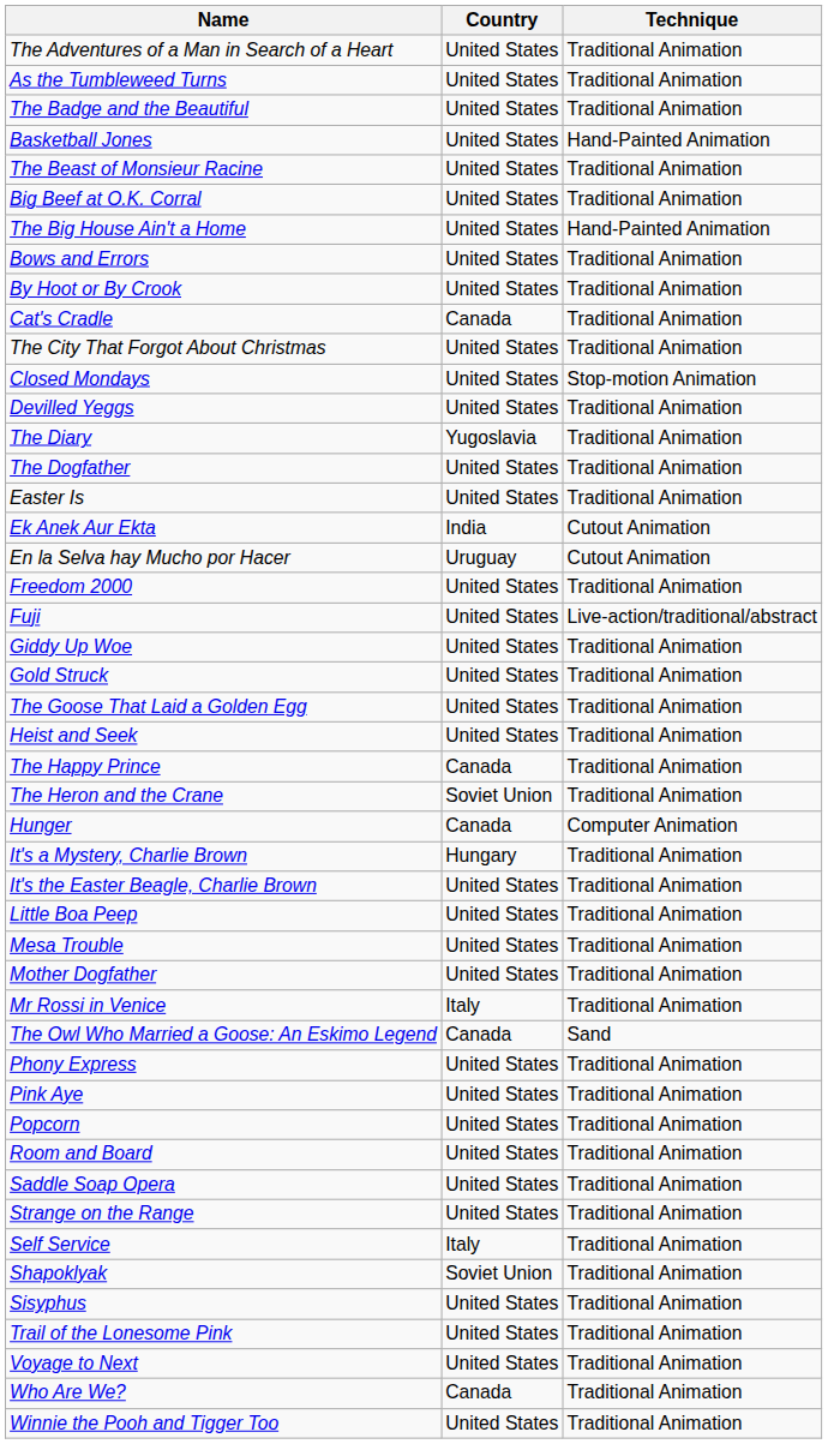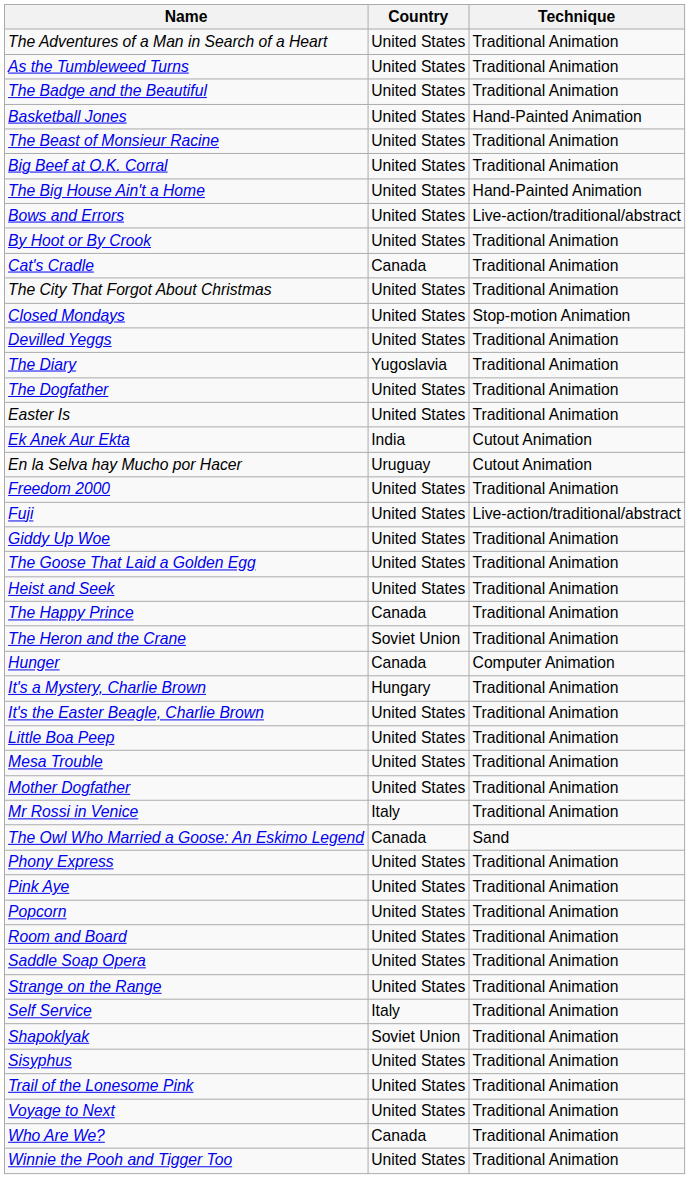 <table class="wikitable sortable">
 <tr>
 <th>Name</th>
 <th>Country</th>
 <th>Technique</th>
 </tr>
 <tr>
 <td><em>The Adventures of a Man in Search of a Heart</em></td>
 <td>United States</td>
 <td>Traditional Animation</td>
 </tr>
 <tr>
 <td><em><a href='#'>As the Tumbleweed Turns</a></em></td>
 <td>United States</td>
 <td>Traditional Animation</td>
 </tr>
 <tr>
 <td><em><a href='#'>The Badge and the Beautiful</a></em></td>
 <td>United States</td>
 <td>Traditional Animation</td>
 </tr>
 <tr>
 <td><em><a href='#'>Basketball Jones</a></em></td>
 <td>United States</td>
 <td>Hand-Painted Animation</td>
 </tr>
 <tr>
 <td><em><a href='#'>The Beast of Monsieur Racine</a></em></td>
 <td>United States</td>
 <td>Traditional Animation</td>
 </tr>
 <tr>
 <td><em><a href='#'>Big Beef at O.K. Corral</a></em></td>
 <td>United States</td>
 <td>Traditional Animation</td>
 </tr>
 <tr>
 <td><em><a href='#'>The Big House Ain't a Home</a></em></td>
 <td>United States</td>
 <td>Hand-Painted Animation</td>
 </tr>
 <tr>
 <td><em><a href='#'>Bows and Errors</a></em></td>
 <td>United States</td>
-<td>Traditional Animation</td>
+<td>Live-action/traditional/abstract</td>
 </tr>
 <tr>
 <td><em><a href='#'>By Hoot or By Crook</a></em></td>
 <td>United States</td>
 <td>Traditional Animation</td>
 </tr>
 <tr>
 <td><em><a href='#'>Cat's Cradle</a></em></td>
 <td>Canada</td>
 <td>Traditional Animation</td>
 </tr>
 <tr>
 <td><em>The City That Forgot About Christmas</em></td>
 <td>United States</td>
 <td>Traditional Animation</td>
 </tr>
 <tr>
 <td><em><a href='#'>Closed Mondays</a></em></td>
 <td>United States</td>
 <td>Stop-motion Animation</td>
 </tr>
 <tr>
 <td><em><a href='#'>Devilled Yeggs</a></em></td>
 <td>United States</td>
 <td>Traditional Animation</td>
 </tr>
 <tr>
 <td><em><a href='#'>The Diary</a></em></td>
 <td>Yugoslavia</td>
 <td>Traditional Animation</td>
 </tr>
 <tr>
 <td><em><a href='#'>The Dogfather</a></em></td>
 <td>United States</td>
 <td>Traditional Animation</td>
 </tr>
 <tr>
 <td><em>Easter Is</em></td>
 <td>United States</td>
 <td>Traditional Animation</td>
 </tr>
 <tr>
 <td><em><a href='#'>Ek Anek Aur Ekta</a></em></td>
 <td>India</td>
 <td>Cutout Animation</td>
 </tr>
 <tr>
 <td><em>En la Selva hay Mucho por Hacer</em></td>
 <td>Uruguay</td>
 <td>Cutout Animation</td>
 </tr>
 <tr>
 <td><em><a href='#'>Freedom 2000</a></em></td>
 <td>United States</td>
 <td>Traditional Animation</td>
 </tr>
 <tr>
 <td><em><a href='#'>Fuji</a></em></td>
 <td>United States</td>
 <td>Live-action/traditional/abstract</td>
 </tr>
 <tr>
 <td><em><a href='#'>Giddy Up Woe</a></em></td>
-<td>United States</td>
-<td>Traditional Animation</td>
-</tr>
-<tr>
-<td><em><a href='#'>Gold Struck</a></em></td>
 <td>United States</td>
 <td>Traditional Animation</td>
 </tr>
 <tr>
 <td><em><a href='#'>The Goose That Laid a Golden Egg</a></em></td>
 <td>United States</td>
 <td>Traditional Animation</td>
 </tr>
 <tr>
 <td><em><a href='#'>Heist and Seek</a></em></td>
 <td>United States</td>
 <td>Traditional Animation</td>
 </tr>
 <tr>
 <td><em><a href='#'>The Happy Prince</a></em></td>
 <td>Canada</td>
 <td>Traditional Animation</td>
 </tr>
 <tr>
 <td><em><a href='#'>The Heron and the Crane</a></em></td>
 <td>Soviet Union</td>
 <td>Traditional Animation</td>
 </tr>
 <tr>
 <td><em><a href='#'>Hunger</a></em></td>
 <td>Canada</td>
 <td>Computer Animation</td>
 </tr>
 <tr>
 <td><em><a href='#'>It's a Mystery, Charlie Brown</a></em></td>
 <td>Hungary</td>
 <td>Traditional Animation</td>
 </tr>
 <tr>
 <td><em><a href='#'>It's the Easter Beagle, Charlie Brown</a></em></td>
 <td>United States</td>
 <td>Traditional Animation</td>
 </tr>
 <tr>
 <td><em><a href='#'>Little Boa Peep</a></em></td>
 <td>United States</td>
 <td>Traditional Animation</td>
 </tr>
 <tr>
 <td><em><a href='#'>Mesa Trouble</a></em></td>
 <td>United States</td>
 <td>Traditional Animation</td>
 </tr>
 <tr>
 <td><em><a href='#'>Mother Dogfather</a></em></td>
 <td>United States</td>
 <td>Traditional Animation</td>
 </tr>
 <tr>
 <td><em><a href='#'>Mr Rossi in Venice</a></em></td>
 <td>Italy</td>
 <td>Traditional Animation</td>
 </tr>
 <tr>
 <td><em><a href='#'>The Owl Who Married a Goose: An Eskimo Legend</a></em></td>
 <td>Canada</td>
 <td>Sand</td>
 </tr>
 <tr>
 <td><em><a href='#'>Phony Express</a></em></td>
 <td>United States</td>
 <td>Traditional Animation</td>
 </tr>
 <tr>
 <td><em><a href='#'>Pink Aye</a></em></td>
 <td>United States</td>
 <td>Traditional Animation</td>
 </tr>
 <tr>
 <td><em><a href='#'>Popcorn</a></em></td>
 <td>United States</td>
 <td>Traditional Animation</td>
 </tr>
 <tr>
 <td><em><a href='#'>Room and Board</a></em></td>
 <td>United States</td>
 <td>Traditional Animation</td>
 </tr>
 <tr>
 <td><em><a href='#'>Saddle Soap Opera</a></em></td>
 <td>United States</td>
 <td>Traditional Animation</td>
 </tr>
 <tr>
 <td><em><a href='#'>Strange on the Range</a></em></td>
 <td>United States</td>
 <td>Traditional Animation</td>
 </tr>
 <tr>
 <td><em><a href='#'>Self Service</a></em></td>
 <td>Italy</td>
 <td>Traditional Animation</td>
 </tr>
 <tr>
 <td><em><a href='#'>Shapoklyak</a></em></td>
 <td>Soviet Union</td>
 <td>Traditional Animation</td>
 </tr>
 <tr>
 <td><em><a href='#'>Sisyphus</a></em></td>
 <td>United States</td>
 <td>Traditional Animation</td>
 </tr>
 <tr>
 <td><em><a href='#'>Trail of the Lonesome Pink</a></em></td>
 <td>United States</td>
 <td>Traditional Animation</td>
 </tr>
 <tr>
 <td><em><a href='#'>Voyage to Next</a></em></td>
 <td>United States</td>
 <td>Traditional Animation</td>
 </tr>
 <tr>
 <td><em><a href='#'>Who Are We?</a></em></td>
 <td>Canada</td>
 <td>Traditional Animation</td>
 </tr>
 <tr>
 <td><em><a href='#'>Winnie the Pooh and Tigger Too</a></em></td>
 <td>United States</td>
 <td>Traditional Animation</td>
 </tr>
 </table>
